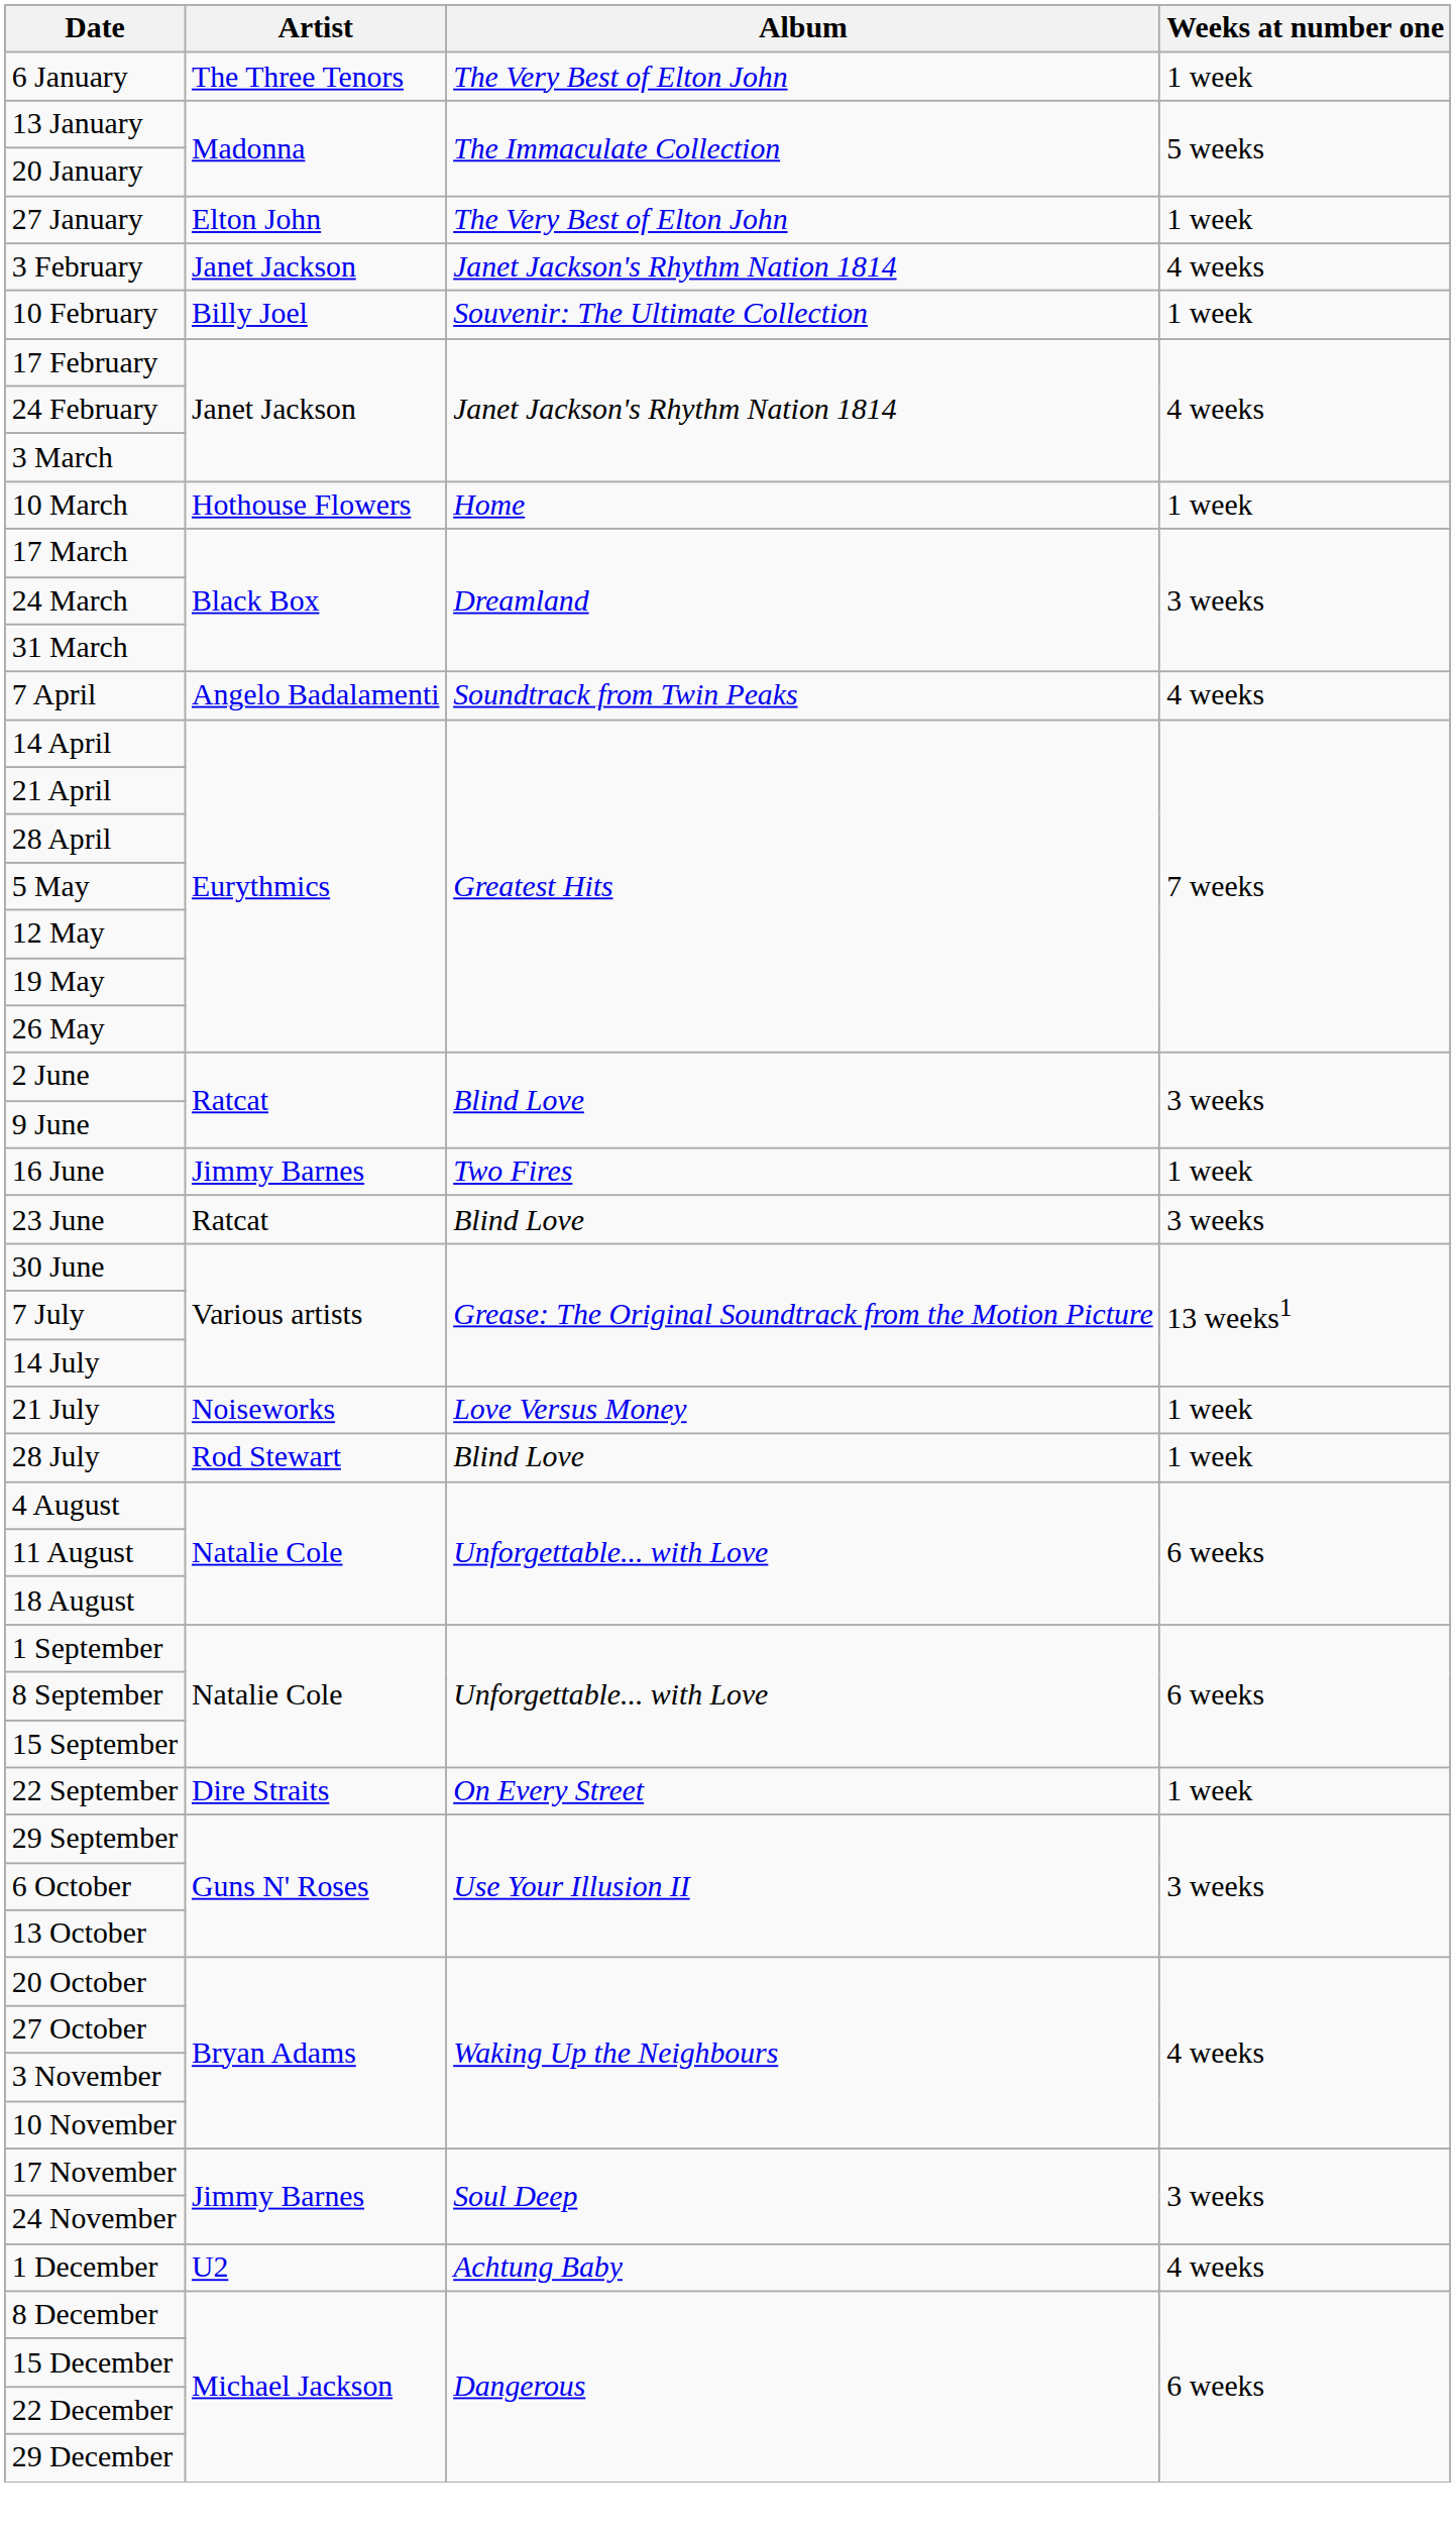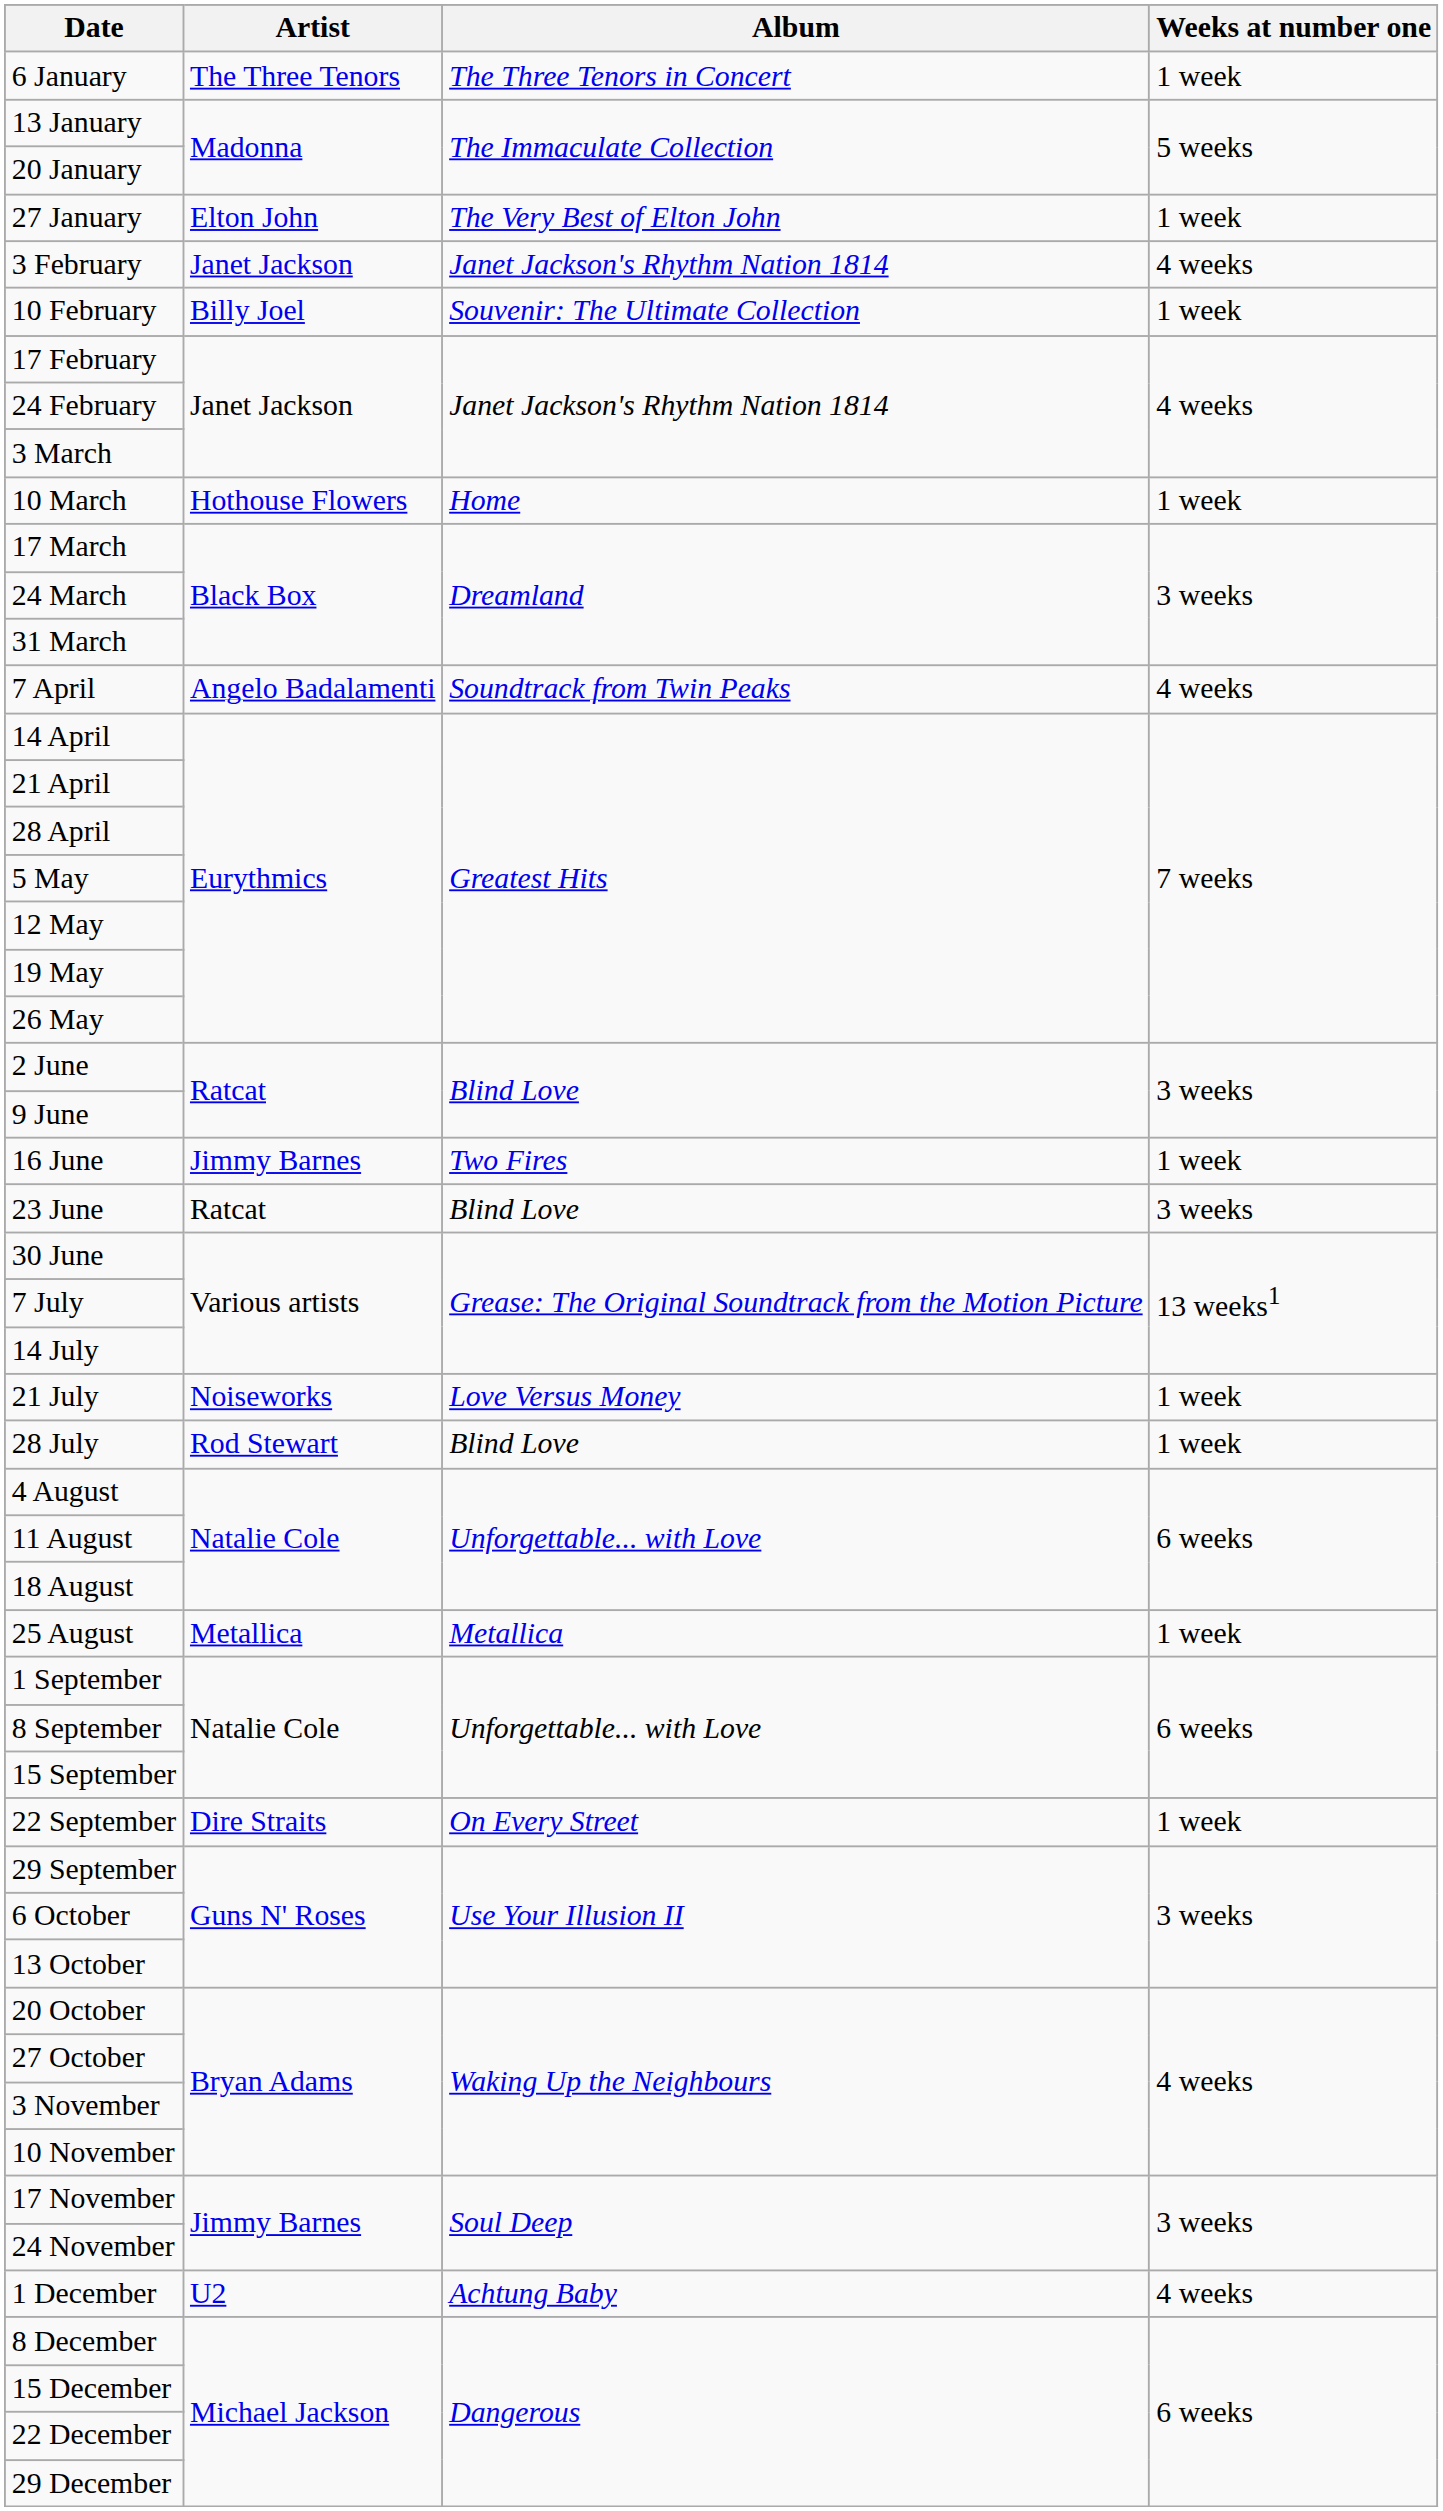 <table class="wikitable">
 <tr>
 <th>Date</th>
 <th>Artist</th>
 <th>Album</th>
 <th>Weeks at number one</th>
 </tr>
 <tr>
 <td>6 January</td>
 <td><a href='#'>The Three Tenors</a></td>
-<td><em><a href='#'>The Very Best of Elton John</a></em></td>
+<td><em><a href='#'>The Three Tenors in Concert</a></em></td>
 <td>1 week</td>
 </tr>
 <tr>
 <td>13 January</td>
 <td rowspan="2"><a href='#'>Madonna</a></td>
 <td rowspan="2"><em><a href='#'>The Immaculate Collection</a></em></td>
 <td rowspan="2">5 weeks</td>
 </tr>
 <tr>
 <td>20 January</td>
 </tr>
 <tr>
 <td>27 January</td>
 <td><a href='#'>Elton John</a></td>
 <td><em><a href='#'>The Very Best of Elton John</a></em></td>
 <td>1 week</td>
 </tr>
 <tr>
 <td>3 February</td>
 <td><a href='#'>Janet Jackson</a></td>
 <td><em><a href='#'>Janet Jackson's Rhythm Nation 1814</a></em></td>
 <td>4 weeks</td>
 </tr>
 <tr>
 <td>10 February</td>
 <td><a href='#'>Billy Joel</a></td>
 <td><em><a href='#'>Souvenir: The Ultimate Collection</a></em></td>
 <td>1 week</td>
 </tr>
 <tr>
 <td>17 February</td>
 <td rowspan="3">Janet Jackson</td>
 <td rowspan="3"><em>Janet Jackson's Rhythm Nation 1814</em></td>
 <td rowspan="3">4 weeks</td>
 </tr>
 <tr>
 <td>24 February</td>
 </tr>
 <tr>
 <td>3 March</td>
 </tr>
 <tr>
 <td>10 March</td>
 <td><a href='#'>Hothouse Flowers</a></td>
 <td><em><a href='#'>Home</a></em></td>
 <td>1 week</td>
 </tr>
 <tr>
 <td>17 March</td>
 <td rowspan="3"><a href='#'>Black Box</a></td>
 <td rowspan="3"><em><a href='#'>Dreamland</a></em></td>
 <td rowspan="3">3 weeks</td>
 </tr>
 <tr>
 <td>24 March</td>
 </tr>
 <tr>
 <td>31 March</td>
 </tr>
 <tr>
 <td>7 April</td>
 <td><a href='#'>Angelo Badalamenti</a></td>
 <td><em><a href='#'>Soundtrack from Twin Peaks</a></em></td>
 <td>4 weeks</td>
 </tr>
 <tr>
 <td>14 April</td>
 <td rowspan="7"><a href='#'>Eurythmics</a></td>
 <td rowspan="7"><em><a href='#'>Greatest Hits</a></em></td>
 <td rowspan="7">7 weeks</td>
 </tr>
 <tr>
 <td>21 April</td>
 </tr>
 <tr>
 <td>28 April</td>
 </tr>
 <tr>
 <td>5 May</td>
 </tr>
 <tr>
 <td>12 May</td>
 </tr>
 <tr>
 <td>19 May</td>
 </tr>
 <tr>
 <td>26 May</td>
 </tr>
 <tr>
 <td>2 June</td>
 <td rowspan="2"><a href='#'>Ratcat</a></td>
 <td rowspan="2"><em><a href='#'>Blind Love</a></em></td>
 <td rowspan="2">3 weeks</td>
 </tr>
 <tr>
 <td>9 June</td>
 </tr>
 <tr>
 <td>16 June</td>
 <td><a href='#'>Jimmy Barnes</a></td>
 <td><em><a href='#'>Two Fires</a></em></td>
 <td>1 week</td>
 </tr>
 <tr>
 <td>23 June</td>
 <td>Ratcat</td>
 <td><em>Blind Love</em></td>
 <td>3 weeks</td>
 </tr>
 <tr>
 <td>30 June</td>
 <td rowspan="3">Various artists</td>
 <td rowspan="3"><em><a href='#'>Grease: The Original Soundtrack from the Motion Picture</a></em></td>
 <td rowspan="3">13 weeks<sup>1</sup></td>
 </tr>
 <tr>
 <td>7 July</td>
 </tr>
 <tr>
 <td>14 July</td>
 </tr>
 <tr>
 <td>21 July</td>
 <td><a href='#'>Noiseworks</a></td>
 <td><em><a href='#'>Love Versus Money</a></em></td>
 <td>1 week</td>
 </tr>
 <tr>
 <td>28 July</td>
 <td><a href='#'>Rod Stewart</a></td>
 <td><em>Blind Love</em></td>
 <td>1 week</td>
 </tr>
 <tr>
 <td>4 August</td>
 <td rowspan="3"><a href='#'>Natalie Cole</a></td>
 <td rowspan="3"><em><a href='#'>Unforgettable... with Love</a></em></td>
 <td rowspan="3">6 weeks</td>
 </tr>
 <tr>
 <td>11 August</td>
 </tr>
 <tr>
 <td>18 August</td>
 </tr>
 <tr>
+<td>25 August</td>
+<td><a href='#'>Metallica</a></td>
+<td><em><a href='#'>Metallica</a></em></td>
+<td>1 week</td>
+</tr>
+<tr>
 <td>1 September</td>
 <td rowspan="3">Natalie Cole</td>
 <td rowspan="3"><em>Unforgettable... with Love</em></td>
 <td rowspan="3">6 weeks</td>
 </tr>
 <tr>
 <td>8 September</td>
 </tr>
 <tr>
 <td>15 September</td>
 </tr>
 <tr>
 <td>22 September</td>
 <td><a href='#'>Dire Straits</a></td>
 <td><em><a href='#'>On Every Street</a></em></td>
 <td>1 week</td>
 </tr>
 <tr>
 <td>29 September</td>
 <td rowspan="3"><a href='#'>Guns N' Roses</a></td>
 <td rowspan="3"><em><a href='#'>Use Your Illusion II</a></em></td>
 <td rowspan="3">3 weeks</td>
 </tr>
 <tr>
 <td>6 October</td>
 </tr>
 <tr>
 <td>13 October</td>
 </tr>
 <tr>
 <td>20 October</td>
 <td rowspan="4"><a href='#'>Bryan Adams</a></td>
 <td rowspan="4"><em><a href='#'>Waking Up the Neighbours</a></em></td>
 <td rowspan="4">4 weeks</td>
 </tr>
 <tr>
 <td>27 October</td>
 </tr>
 <tr>
 <td>3 November</td>
 </tr>
 <tr>
 <td>10 November</td>
 </tr>
 <tr>
 <td>17 November</td>
 <td rowspan="2"><a href='#'>Jimmy Barnes</a></td>
 <td rowspan="2"><em><a href='#'>Soul Deep</a></em></td>
 <td rowspan="2">3 weeks</td>
 </tr>
 <tr>
 <td>24 November</td>
 </tr>
 <tr>
 <td>1 December</td>
 <td><a href='#'>U2</a></td>
 <td><em><a href='#'>Achtung Baby</a></em></td>
 <td>4 weeks</td>
 </tr>
 <tr>
 <td>8 December</td>
 <td rowspan="4"><a href='#'>Michael Jackson</a></td>
 <td rowspan="4"><em><a href='#'>Dangerous</a></em></td>
 <td rowspan="4">6 weeks</td>
 </tr>
 <tr>
 <td>15 December</td>
 </tr>
 <tr>
 <td>22 December</td>
 </tr>
 <tr>
 <td>29 December</td>
 </tr>
 <tr>
 </tr>
 </table>
